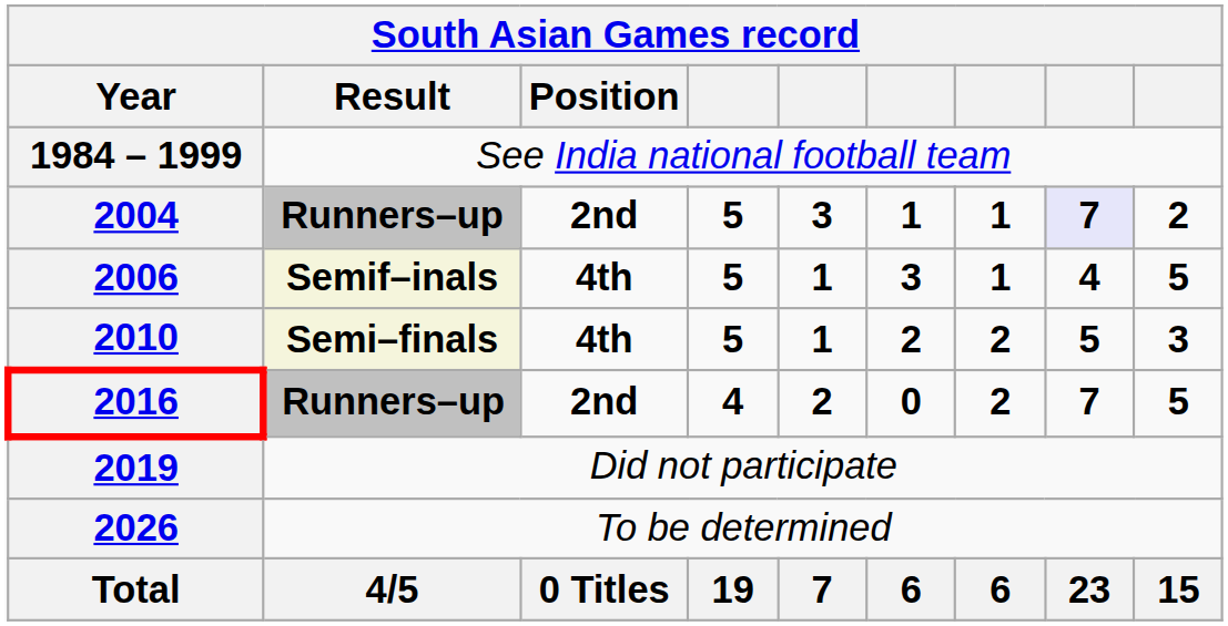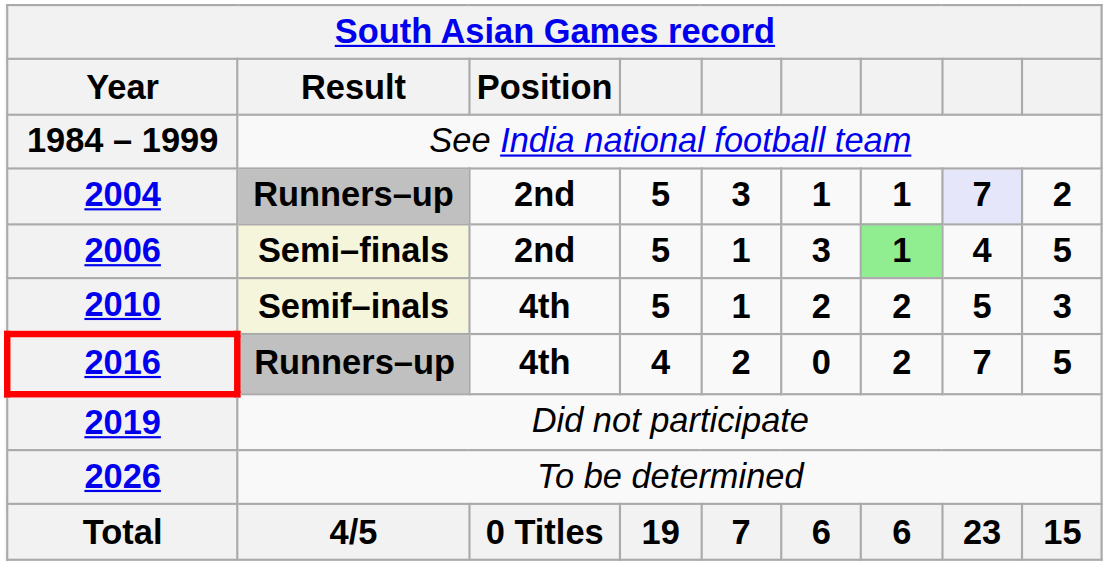 <table class="wikitable collapsible" style="text-align: center;">
 <tr>
 <th colspan=9 style="background:color: #0000FF;"><a href='#'>South Asian Games record</a></th>
 </tr>
 <tr>
 <th style="width:100px;">Year</th>
 <th style="width:100px;">Result</th>
 <th style="width:60px;">Position</th>
 <th style="width:30px;"></th>
 <th style="width:30px;"></th>
 <th style="width:30px;"></th>
 <th style="width:30px;"></th>
 <th style="width:30px;"></th>
 <th style="width:30px;"></th>
 </tr>
 <tr>
 <th scope=row>1984 – 1999</th>
 <td colspan=8><em>See <a href='#'>India national football team</a></em></td>
 </tr>
 <tr>
 <th scope=row> <strong><a href='#'>2004</a></strong></th>
 <td style="background:silver;"><strong>Runners–up</strong></td>
 <td><strong>2nd</strong></td>
 <td><strong>5</strong></td>
 <td><strong>3</strong></td>
 <td><strong>1</strong></td>
 <td><strong>1</strong></td>
 <td style="background: lavender;"><strong>7</strong></td>
 <td><strong>2</strong></td>
 </tr>
 <tr>
 <th scope=row> <a href='#'>2006</a></th>
-<td style="background-color: beige;"><strong>Semif–inals</strong></td>
-<td><strong>4th</strong></td>
+<td style="background-color: beige;"><strong>Semi–finals</strong></td>
+<td><strong>2nd</strong></td>
 <td><strong>5</strong></td>
 <td><strong>1</strong></td>
 <td><strong>3</strong></td>
-<td><strong>1</strong></td>
+<td style="background: lightgreen;"><strong>1</strong></td>
 <td><strong>4</strong></td>
 <td><strong>5</strong></td>
 </tr>
 <tr>
 <th scope=row> <a href='#'>2010</a></th>
-<td style="background-color: beige;"><strong>Semi–finals</strong></td>
+<td style="background-color: beige;"><strong>Semif–inals</strong></td>
 <td><strong>4th</strong></td>
 <td><strong>5</strong></td>
 <td><strong>1</strong></td>
 <td><strong>2</strong></td>
 <td><strong>2</strong></td>
 <td><strong>5</strong></td>
 <td><strong>3</strong></td>
 </tr>
 <tr>
 <th scope=row style="border: 3px solid red"> <strong><a href='#'>2016</a></strong></th>
 <td style="background:silver;"><strong>Runners–up</strong></td>
-<td><strong>2nd</strong></td>
+<td><strong>4th</strong></td>
 <td><strong>4</strong></td>
 <td><strong>2</strong></td>
 <td><strong>0</strong></td>
 <td><strong>2</strong></td>
 <td><strong>7</strong></td>
 <td><strong>5</strong></td>
 </tr>
 <tr>
 <th scope=row> <a href='#'>2019</a></th>
 <td colspan=8><em>Did not participate</em></td>
 </tr>
 <tr>
 <th scope=row> <a href='#'>2026</a></th>
 <td colspan=8><em>To be determined</em></td>
 </tr>
 <tr>
 <th>Total</th>
 <th>4/5</th>
 <th>0 Titles</th>
 <th>19</th>
 <th>7</th>
 <th>6</th>
 <th>6</th>
 <th>23</th>
 <th>15</th>
 </tr>
 </table>
